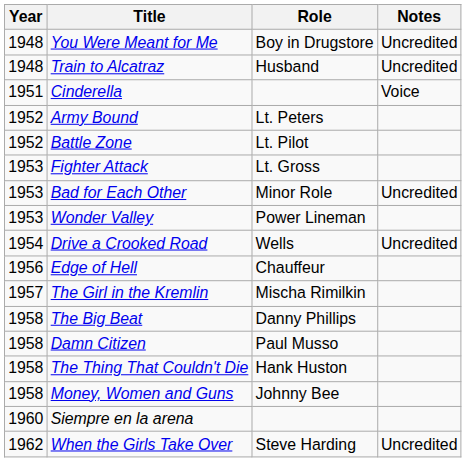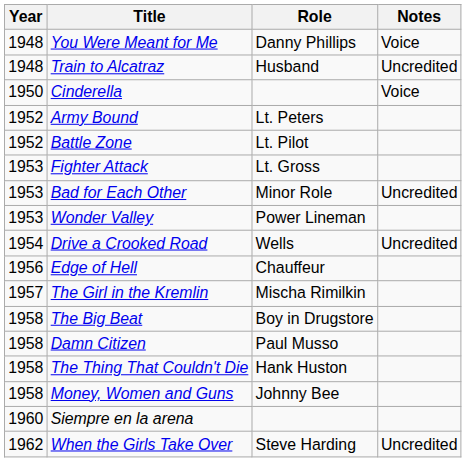 <table class="wikitable">
 <tr>
 <th>Year</th>
 <th>Title</th>
 <th>Role</th>
 <th>Notes</th>
 </tr>
 <tr>
 <td>1948</td>
 <td><em><a href='#'>You Were Meant for Me</a></em></td>
-<td>Boy in Drugstore</td>
-<td>Uncredited</td>
+<td>Danny Phillips</td>
+<td>Voice</td>
 </tr>
 <tr>
 <td>1948</td>
 <td><em><a href='#'>Train to Alcatraz</a></em></td>
 <td>Husband</td>
 <td>Uncredited</td>
 </tr>
 <tr>
-<td>1951</td>
+<td>1950</td>
 <td><em><a href='#'>Cinderella</a></em></td>
 <td></td>
 <td>Voice</td>
 </tr>
 <tr>
 <td>1952</td>
 <td><em><a href='#'>Army Bound</a></em></td>
 <td>Lt. Peters</td>
 <td></td>
 </tr>
 <tr>
 <td>1952</td>
 <td><em><a href='#'>Battle Zone</a></em></td>
 <td>Lt. Pilot</td>
 <td></td>
 </tr>
 <tr>
 <td>1953</td>
 <td><em><a href='#'>Fighter Attack</a></em></td>
 <td>Lt. Gross</td>
 <td></td>
 </tr>
 <tr>
 <td>1953</td>
 <td><em><a href='#'>Bad for Each Other</a></em></td>
 <td>Minor Role</td>
 <td>Uncredited</td>
 </tr>
 <tr>
 <td>1953</td>
 <td><em><a href='#'>Wonder Valley</a></em></td>
 <td>Power Lineman</td>
 <td></td>
 </tr>
 <tr>
 <td>1954</td>
 <td><em><a href='#'>Drive a Crooked Road</a></em></td>
 <td>Wells</td>
 <td>Uncredited</td>
 </tr>
 <tr>
 <td>1956</td>
 <td><em><a href='#'>Edge of Hell</a></em></td>
 <td>Chauffeur</td>
 <td></td>
 </tr>
 <tr>
 <td>1957</td>
 <td><em><a href='#'>The Girl in the Kremlin</a></em></td>
 <td>Mischa Rimilkin</td>
 <td></td>
 </tr>
 <tr>
 <td>1958</td>
 <td><em><a href='#'>The Big Beat</a></em></td>
-<td>Danny Phillips</td>
+<td>Boy in Drugstore</td>
 <td></td>
 </tr>
 <tr>
 <td>1958</td>
 <td><em><a href='#'>Damn Citizen</a></em></td>
 <td>Paul Musso</td>
 <td></td>
 </tr>
 <tr>
 <td>1958</td>
 <td><em><a href='#'>The Thing That Couldn't Die</a></em></td>
 <td>Hank Huston</td>
 <td></td>
 </tr>
 <tr>
 <td>1958</td>
 <td><em><a href='#'>Money, Women and Guns</a></em></td>
 <td>Johnny Bee</td>
 <td></td>
 </tr>
 <tr>
 <td>1960</td>
 <td><em>Siempre en la arena</em></td>
 <td></td>
 <td></td>
 </tr>
 <tr>
 <td>1962</td>
 <td><em><a href='#'>When the Girls Take Over</a></em></td>
 <td>Steve Harding</td>
 <td>Uncredited</td>
 </tr>
 </table>
